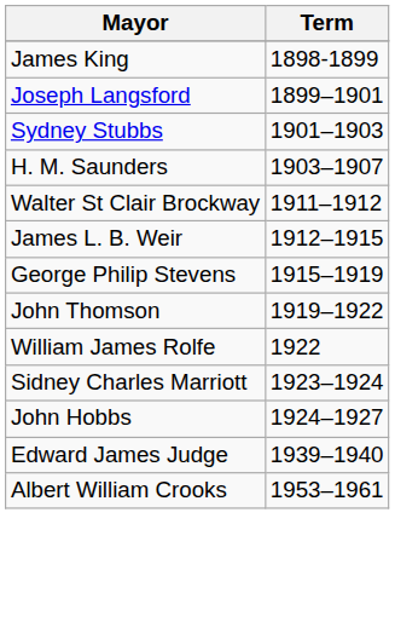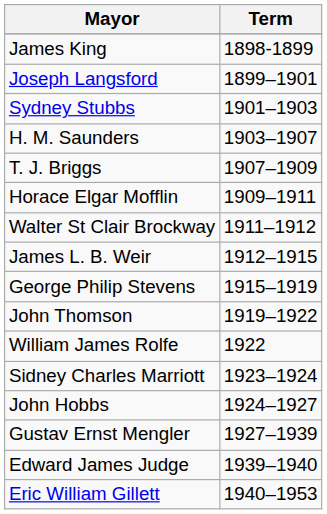 <table class="wikitable">
 <tr>
 <th>Mayor</th>
 <th>Term</th>
 </tr>
 <tr [ [ James King ] ] 1898–1899>
 </tr>
 <tr>
 <td>James King</td>
 <td>1898-1899</td>
 </tr>
 <tr>
 <td><a href='#'>Joseph Langsford</a></td>
 <td>1899–1901</td>
 </tr>
 <tr>
 <td><a href='#'>Sydney Stubbs</a></td>
 <td>1901–1903</td>
 </tr>
 <tr>
 <td>H. M. Saunders</td>
 <td>1903–1907</td>
+</tr>
+<tr>
+<td>T. J. Briggs</td>
+<td>1907–1909</td>
+</tr>
+<tr>
+<td>Horace Elgar Mofflin</td>
+<td>1909–1911</td>
 </tr>
 <tr>
 <td>Walter St Clair Brockway</td>
 <td>1911–1912</td>
 </tr>
 <tr>
 <td>James L. B. Weir</td>
 <td>1912–1915</td>
 </tr>
 <tr>
 <td>George Philip Stevens</td>
 <td>1915–1919</td>
 </tr>
 <tr>
 <td>John Thomson</td>
 <td>1919–1922</td>
 </tr>
 <tr>
 <td>William James Rolfe</td>
 <td>1922</td>
 </tr>
 <tr>
 <td>Sidney Charles Marriott</td>
 <td>1923–1924</td>
 </tr>
 <tr>
 <td>John Hobbs</td>
 <td>1924–1927</td>
 </tr>
 <tr>
+<td>Gustav Ernst Mengler</td>
+<td>1927–1939</td>
+</tr>
+<tr>
 <td>Edward James Judge</td>
 <td>1939–1940</td>
 </tr>
 <tr>
-<td>Albert William Crooks</td>
-<td>1953–1961</td>
+<td><a href='#'>Eric William Gillett</a></td>
+<td>1940–1953</td>
 </tr>
 </table>
